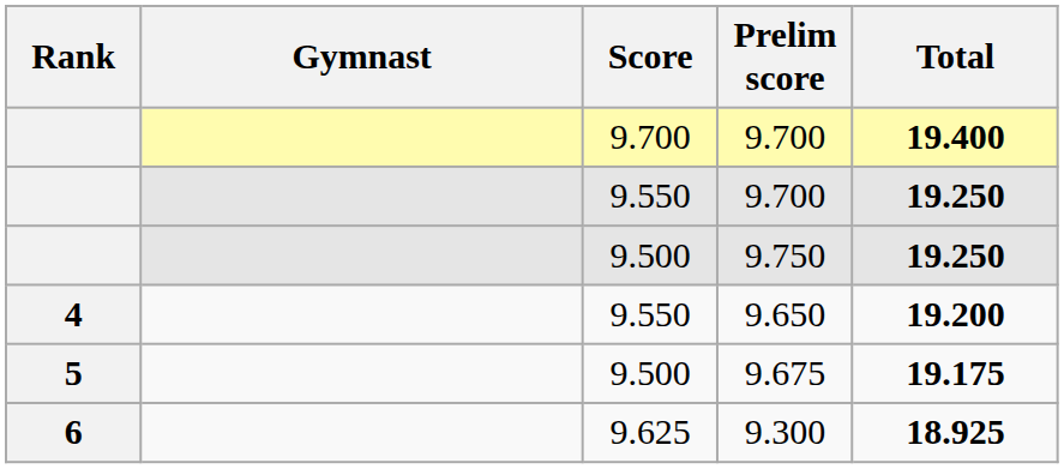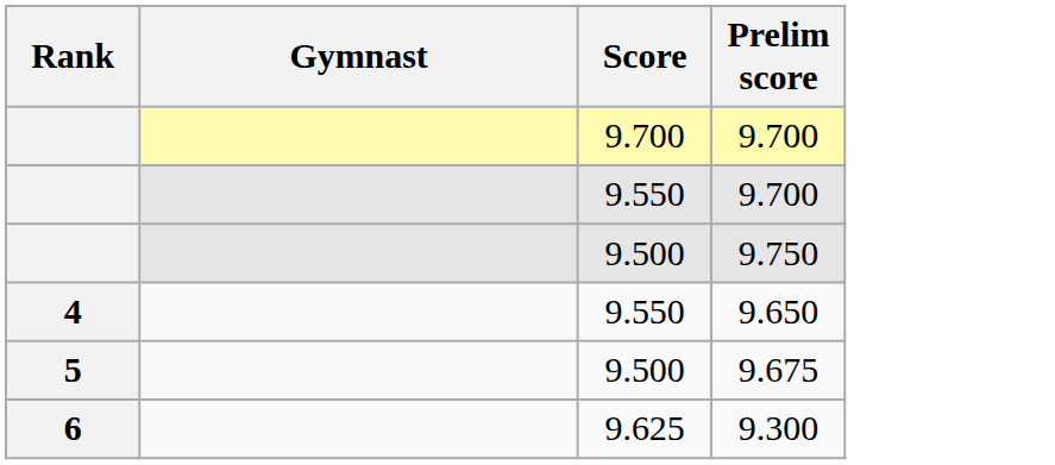 <table class="wikitable sortable" style="text-align:center; font-size:95%">
 <tr>
 <th scope="col" style="width:50px;">Rank</th>
 <th scope="col" style="width:180px;">Gymnast</th>
 <th scope="col" style="width:50px;">Score</th>
 <th scope="col" style="width:50px;">Prelim score</th>
-<th scope="col" style="width:80px;">Total</th>
 </tr>
 <tr style="background:#fffcaf;">
 <th scope=row style="text-align:center"></th>
 <td style="text-align:left;"></td>
 <td>9.700</td>
 <td>9.700</td>
-<td><strong>19.400</strong></td>
 </tr>
 <tr style="background:#e5e5e5;">
 <th scope=row style="text-align:center"></th>
 <td style="text-align:left;"></td>
 <td>9.550</td>
 <td>9.700</td>
-<td><strong>19.250</strong></td>
 </tr>
 <tr style="background:#e5e5e5;">
 <th scope=row style="text-align:center"></th>
 <td style="text-align:left;"></td>
 <td>9.500</td>
 <td>9.750</td>
-<td><strong>19.250</strong></td>
 </tr>
 <tr>
 <th scope=row style="text-align:center">4</th>
 <td style="text-align:left;"></td>
 <td>9.550</td>
 <td>9.650</td>
-<td><strong>19.200</strong></td>
 </tr>
 <tr>
 <th scope=row style="text-align:center">5</th>
 <td style="text-align:left;"></td>
 <td>9.500</td>
 <td>9.675</td>
-<td><strong>19.175</strong></td>
 </tr>
 <tr>
 <th scope=row style="text-align:center">6</th>
 <td style="text-align:left;"></td>
 <td>9.625</td>
 <td>9.300</td>
-<td><strong>18.925</strong></td>
 </tr>
 </table>
